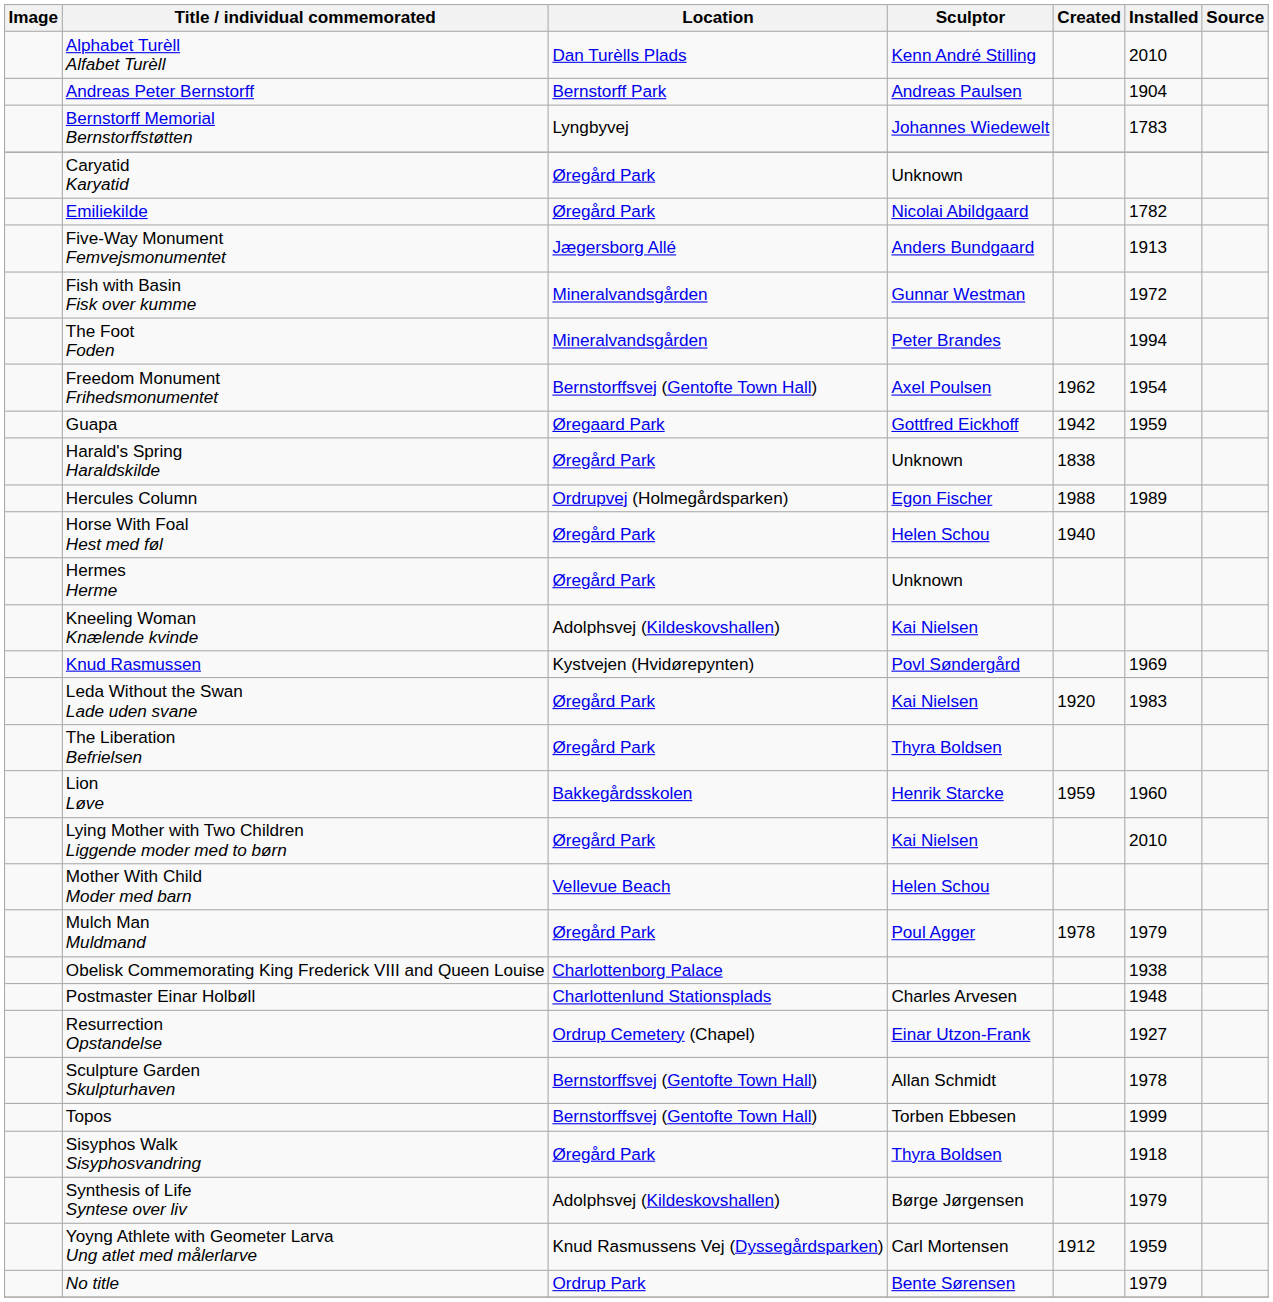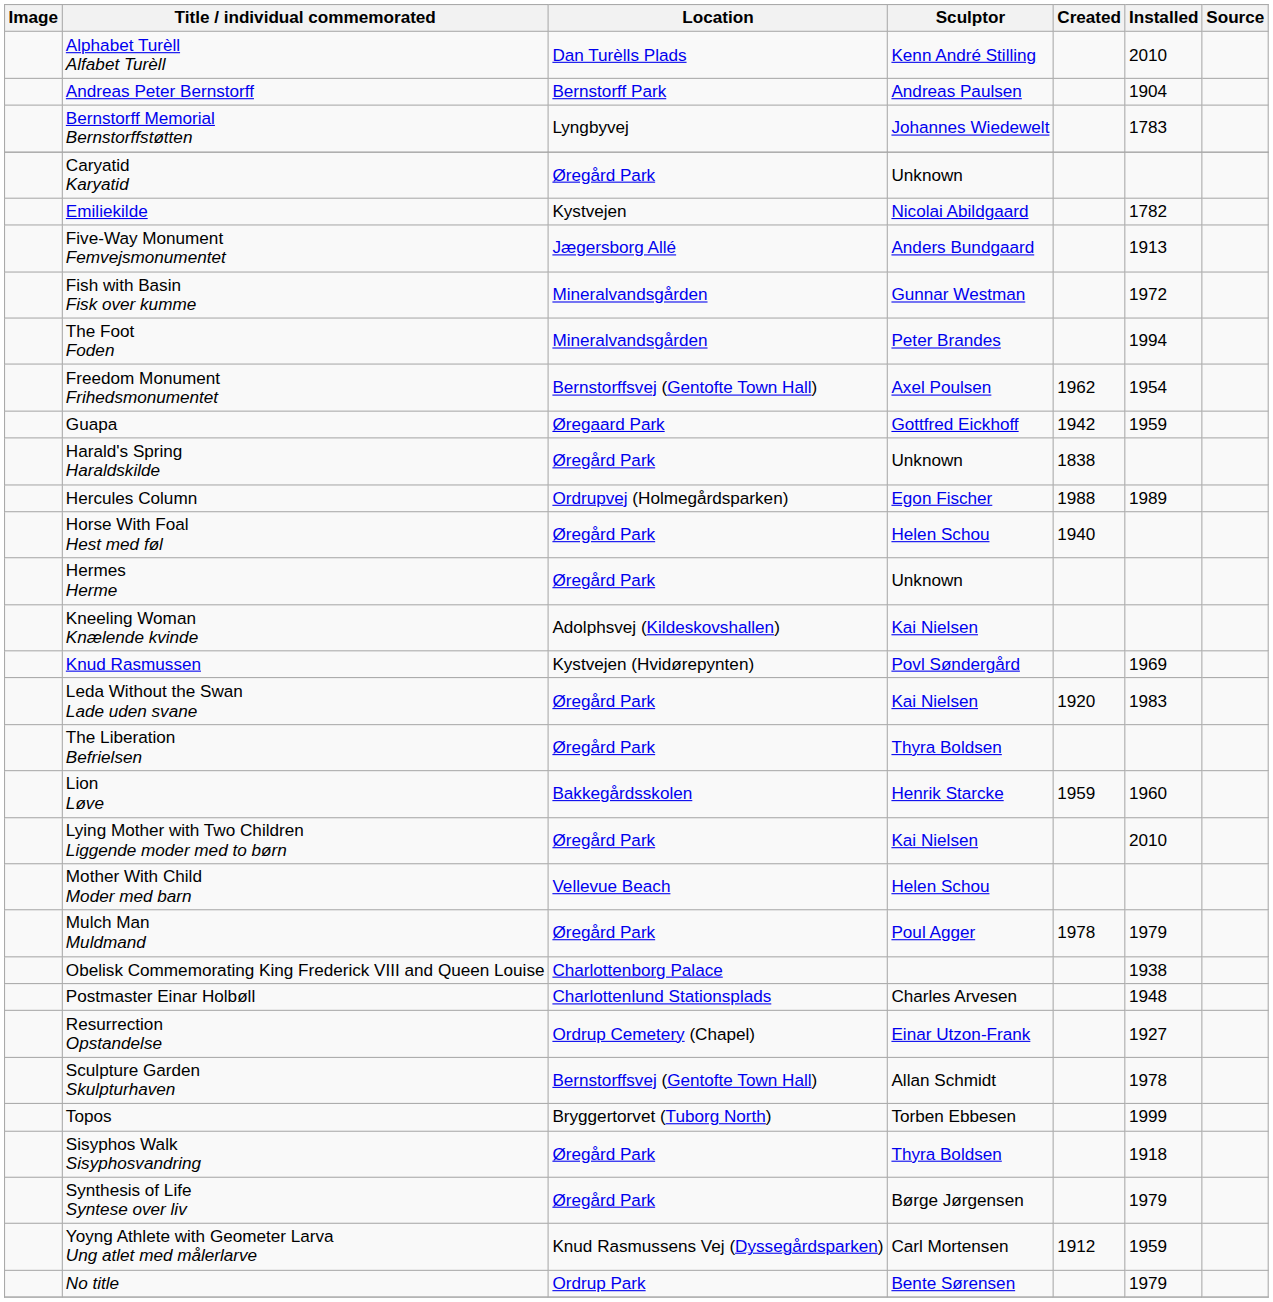 <table class="wikitable sortable">
 <tr>
 <th>Image</th>
 <th>Title / individual commemorated</th>
 <th>Location</th>
 <th>Sculptor</th>
 <th>Created</th>
 <th>Installed</th>
 <th>Source</th>
 </tr>
 <tr>
 <td></td>
 <td><a href='#'>Alphabet Turèll</a> <br> <em>Alfabet Turèll</em></td>
 <td><a href='#'>Dan Turèlls Plads</a></td>
 <td><a href='#'>Kenn André Stilling</a></td>
 <td></td>
 <td>2010</td>
 <td></td>
 </tr>
 <tr>
 <td></td>
 <td><a href='#'>Andreas Peter Bernstorff</a></td>
 <td><a href='#'>Bernstorff Park</a></td>
 <td><a href='#'>Andreas Paulsen</a></td>
 <td></td>
 <td>1904</td>
 <td></td>
 </tr>
 <tr>
 <td></td>
 <td><a href='#'>Bernstorff Memorial</a><br><em>Bernstorffstøtten</em></td>
 <td>Lyngbyvej</td>
 <td><a href='#'>Johannes Wiedewelt</a></td>
 <td></td>
 <td>1783</td>
 <td></td>
 </tr>
 <tr>
 </tr>
 <tr>
 <td></td>
 <td>Caryatid <br> <em>Karyatid</em></td>
 <td><a href='#'>Øregård Park</a></td>
 <td>Unknown</td>
 <td></td>
 <td></td>
 <td></td>
 </tr>
 <tr>
 <td></td>
 <td><a href='#'>Emiliekilde</a></td>
-<td><a href='#'>Øregård Park</a></td>
+<td>Kystvejen</td>
 <td><a href='#'>Nicolai Abildgaard</a></td>
 <td></td>
 <td>1782</td>
 <td></td>
 </tr>
 <tr>
 <td></td>
 <td>Five-Way Monument<br> <em>Femvejsmonumentet</em></td>
 <td><a href='#'>Jægersborg Allé</a></td>
 <td><a href='#'>Anders Bundgaard</a></td>
 <td></td>
 <td>1913</td>
 <td></td>
 </tr>
 <tr>
 <td></td>
 <td>Fish with Basin <br><em>Fisk over kumme</em></td>
 <td><a href='#'>Mineralvandsgården</a></td>
 <td><a href='#'>Gunnar Westman</a></td>
 <td></td>
 <td>1972</td>
 <td></td>
 </tr>
 <tr>
 <td></td>
 <td>The Foot <br><em>Foden</em></td>
 <td><a href='#'>Mineralvandsgården</a></td>
 <td><a href='#'>Peter Brandes</a></td>
 <td></td>
 <td>1994</td>
 <td></td>
 </tr>
 <tr>
 <td></td>
 <td>Freedom Monument <br><em>Frihedsmonumentet</em></td>
 <td><a href='#'>Bernstorffsvej</a> (<a href='#'>Gentofte Town Hall</a>)</td>
 <td><a href='#'>Axel Poulsen</a></td>
 <td>1962</td>
 <td>1954</td>
 <td></td>
 </tr>
 <tr>
 <td></td>
 <td>Guapa</td>
 <td><a href='#'>Øregaard Park</a></td>
 <td><a href='#'>Gottfred Eickhoff</a></td>
 <td>1942</td>
 <td>1959</td>
 <td></td>
 </tr>
 <tr>
 <td></td>
 <td>Harald's Spring <br> <em>Haraldskilde</em></td>
 <td><a href='#'>Øregård Park</a></td>
 <td>Unknown</td>
 <td>1838</td>
 <td></td>
 <td></td>
 </tr>
 <tr>
 <td></td>
 <td>Hercules Column</td>
 <td><a href='#'>Ordrupvej</a> (Holmegårdsparken)</td>
 <td><a href='#'>Egon Fischer</a></td>
 <td>1988</td>
 <td>1989</td>
 <td></td>
 </tr>
 <tr>
 <td></td>
 <td>Horse With Foal <br> <em>Hest med føl</em></td>
 <td><a href='#'>Øregård Park</a></td>
 <td><a href='#'>Helen Schou</a></td>
 <td>1940</td>
 <td></td>
 <td></td>
 </tr>
 <tr>
 <td></td>
 <td>Hermes <br> <em>Herme</em></td>
 <td><a href='#'>Øregård Park</a></td>
 <td>Unknown</td>
 <td></td>
 <td></td>
 <td></td>
 </tr>
 <tr>
 <td></td>
 <td>Kneeling Woman <br> <em>Knælende kvinde</em></td>
 <td>Adolphsvej (<a href='#'>Kildeskovshallen</a>)</td>
 <td><a href='#'>Kai Nielsen</a></td>
 <td></td>
 <td></td>
 <td></td>
 </tr>
 <tr>
 <td></td>
 <td><a href='#'>Knud Rasmussen</a></td>
 <td>Kystvejen (Hvidørepynten)</td>
 <td><a href='#'>Povl Søndergård</a></td>
 <td></td>
 <td>1969</td>
 <td></td>
 </tr>
 <tr>
 <td></td>
 <td>Leda Without the Swan <br> <em>Lade uden svane</em></td>
 <td><a href='#'>Øregård Park</a></td>
 <td><a href='#'>Kai Nielsen</a></td>
 <td>1920</td>
 <td>1983</td>
 <td></td>
 </tr>
 <tr>
 <td></td>
 <td>The Liberation <br> <em>Befrielsen</em></td>
 <td><a href='#'>Øregård Park</a></td>
 <td><a href='#'>Thyra Boldsen</a></td>
 <td></td>
 <td></td>
 <td></td>
 </tr>
 <tr>
 <td></td>
 <td>Lion<br><em>Løve</em></td>
 <td><a href='#'>Bakkegårdsskolen</a></td>
 <td><a href='#'>Henrik Starcke</a></td>
 <td>1959</td>
 <td>1960</td>
 <td></td>
 </tr>
 <tr>
 <td></td>
 <td>Lying Mother with Two Children <br> <em>Liggende moder med to børn</em></td>
 <td><a href='#'>Øregård Park</a></td>
 <td><a href='#'>Kai Nielsen</a></td>
 <td></td>
 <td>2010</td>
 <td></td>
 </tr>
 <tr>
 <td></td>
 <td>Mother With Child <br> <em>Moder med barn</em></td>
 <td><a href='#'>Vellevue Beach</a></td>
 <td><a href='#'>Helen Schou</a></td>
 <td></td>
 <td></td>
 <td></td>
 </tr>
 <tr>
 <td></td>
 <td>Mulch Man<br><em>Muldmand</em></td>
 <td><a href='#'>Øregård Park</a></td>
 <td><a href='#'>Poul Agger</a></td>
 <td>1978</td>
 <td>1979</td>
 <td></td>
 </tr>
 <tr>
 <td></td>
 <td>Obelisk Commemorating King Frederick VIII and Queen Louise</td>
 <td><a href='#'>Charlottenborg Palace</a></td>
 <td></td>
 <td></td>
 <td>1938</td>
 <td></td>
 </tr>
 <tr>
 <td></td>
 <td>Postmaster Einar Holbøll</td>
 <td><a href='#'>Charlottenlund Stationsplads</a></td>
 <td>Charles Arvesen</td>
 <td></td>
 <td>1948</td>
 <td></td>
 </tr>
 <tr>
 <td></td>
 <td>Resurrection<br><em>Opstandelse</em></td>
 <td><a href='#'>Ordrup Cemetery</a> (Chapel)</td>
 <td><a href='#'>Einar Utzon-Frank</a></td>
 <td></td>
 <td>1927</td>
 <td></td>
 </tr>
 <tr>
 <td></td>
 <td>Sculpture Garden<br><em>Skulpturhaven</em></td>
 <td><a href='#'>Bernstorffsvej</a> (<a href='#'>Gentofte Town Hall</a>)</td>
 <td>Allan Schmidt</td>
 <td></td>
 <td>1978</td>
 <td></td>
 </tr>
 <tr>
 <td></td>
 <td>Topos</td>
-<td><a href='#'>Bernstorffsvej</a> (<a href='#'>Gentofte Town Hall</a>)</td>
+<td>Bryggertorvet (<a href='#'>Tuborg North</a>)</td>
 <td>Torben Ebbesen</td>
 <td></td>
 <td>1999</td>
 <td></td>
 </tr>
 <tr>
 <td></td>
 <td>Sisyphos Walk <br> <em>Sisyphosvandring</em></td>
 <td><a href='#'>Øregård Park</a></td>
 <td><a href='#'>Thyra Boldsen</a></td>
 <td></td>
 <td>1918</td>
 <td></td>
 </tr>
 <tr>
 <td></td>
 <td>Synthesis of Life<br><em>Syntese over liv</em></td>
-<td>Adolphsvej (<a href='#'>Kildeskovshallen</a>)</td>
+<td><a href='#'>Øregård Park</a></td>
 <td>Børge Jørgensen</td>
 <td></td>
 <td>1979</td>
 <td></td>
 </tr>
 <tr>
 <td></td>
 <td>Yoyng Athlete with Geometer Larva<br><em>Ung atlet med målerlarve</em></td>
 <td>Knud Rasmussens Vej (<a href='#'>Dyssegårdsparken</a>)</td>
 <td>Carl Mortensen</td>
 <td>1912</td>
 <td>1959</td>
 <td></td>
 </tr>
 <tr>
 <td></td>
 <td><em>No title</em></td>
 <td><a href='#'>Ordrup Park</a></td>
 <td><a href='#'>Bente Sørensen</a></td>
 <td></td>
 <td>1979</td>
 <td></td>
 </tr>
 <tr>
 </tr>
 </table>
